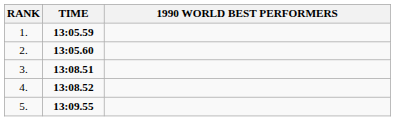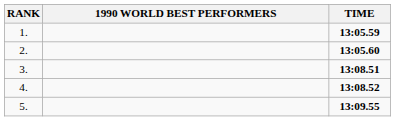 <table class="wikitable" style="border-collapse: collapse; font-size: 90%;">
 <tr>
 <th>RANK</th>
+<th align="center" style="width: 25em">1990 WORLD BEST PERFORMERS</th>
 <th align="center" style="width: 5em">TIME</th>
-<th align="center" style="width: 25em">1990 WORLD BEST PERFORMERS</th>
 </tr>
 <tr>
 <td align="center">1.</td>
+<td></td>
 <td align="center"><strong>13:05.59</strong></td>
-<td></td>
 </tr>
 <tr>
 <td align="center">2.</td>
+<td></td>
 <td align="center"><strong>13:05.60</strong></td>
-<td></td>
 </tr>
 <tr>
 <td align="center">3.</td>
+<td></td>
 <td align="center"><strong>13:08.51</strong></td>
-<td></td>
 </tr>
 <tr>
 <td align="center">4.</td>
+<td></td>
 <td align="center"><strong>13:08.52</strong></td>
-<td></td>
 </tr>
 <tr>
 <td align="center">5.</td>
+<td></td>
 <td align="center"><strong>13:09.55</strong></td>
-<td></td>
 </tr>
 </table>
